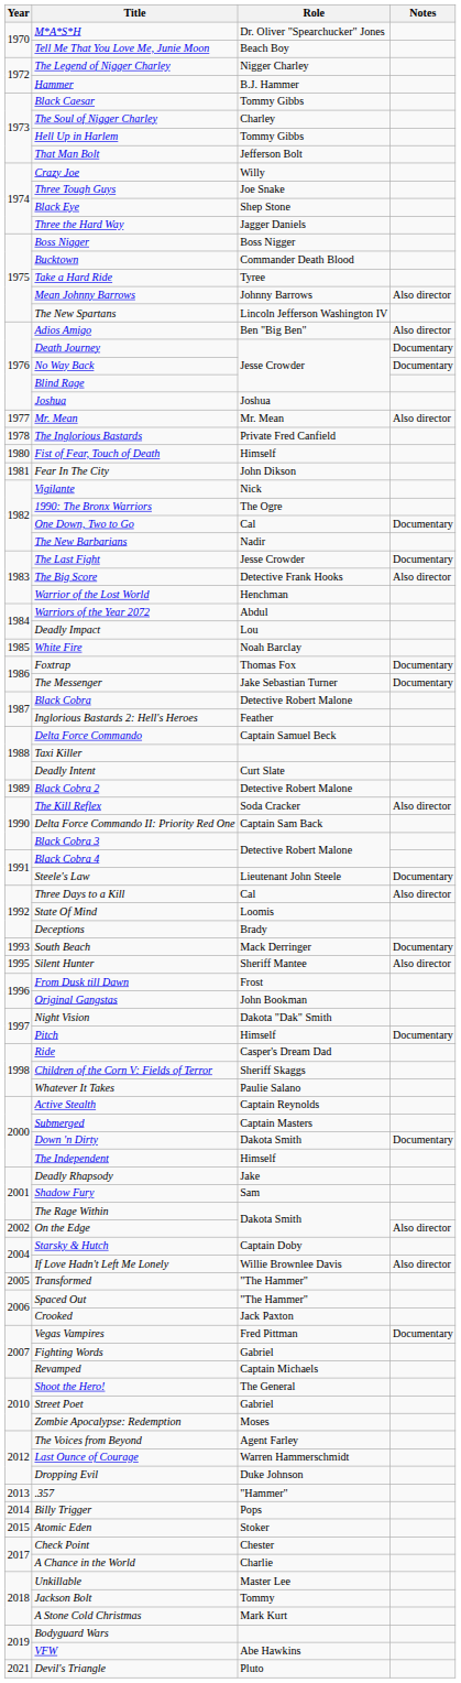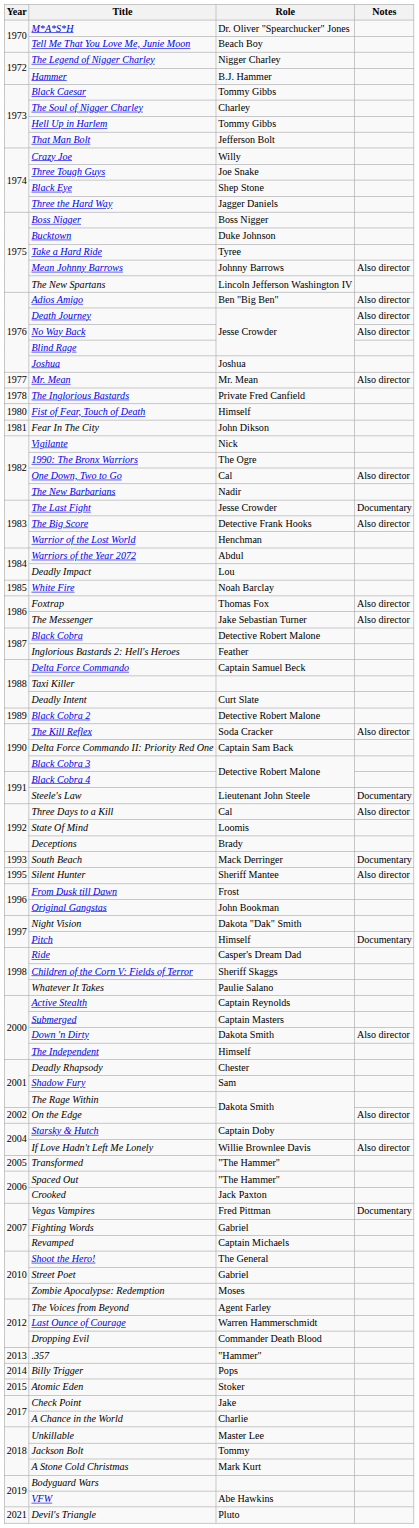 <table class="wikitable sortable">
 <tr>
 <th>Year</th>
 <th>Title</th>
 <th>Role</th>
 <th>Notes</th>
 </tr>
 <tr>
 <td rowspan="2">1970</td>
 <td><em><a href='#'>M*A*S*H</a></em></td>
 <td>Dr. Oliver "Spearchucker" Jones</td>
 <td></td>
 </tr>
 <tr>
 <td><em><a href='#'>Tell Me That You Love Me, Junie Moon</a></em></td>
 <td>Beach Boy</td>
 <td></td>
 </tr>
 <tr>
 <td rowspan="2">1972</td>
 <td><em><a href='#'>The Legend of Nigger Charley</a></em></td>
 <td>Nigger Charley</td>
 <td></td>
 </tr>
 <tr>
 <td><em><a href='#'>Hammer</a></em></td>
 <td>B.J. Hammer</td>
 <td></td>
 </tr>
 <tr>
 <td rowspan="4">1973</td>
 <td><em><a href='#'>Black Caesar</a></em></td>
 <td>Tommy Gibbs</td>
 <td></td>
 </tr>
 <tr>
 <td><em><a href='#'>The Soul of Nigger Charley</a></em></td>
 <td>Charley</td>
 <td></td>
 </tr>
 <tr>
 <td><em><a href='#'>Hell Up in Harlem</a></em></td>
 <td>Tommy Gibbs</td>
 <td></td>
 </tr>
 <tr>
 <td><em><a href='#'>That Man Bolt</a></em></td>
 <td>Jefferson Bolt</td>
 <td></td>
 </tr>
 <tr>
 <td rowspan="4">1974</td>
 <td><em><a href='#'>Crazy Joe</a></em></td>
 <td>Willy</td>
 <td></td>
 </tr>
 <tr>
 <td><em><a href='#'>Three Tough Guys</a></em></td>
 <td>Joe Snake</td>
 <td></td>
 </tr>
 <tr>
 <td><em><a href='#'>Black Eye</a></em></td>
 <td>Shep Stone</td>
 <td></td>
 </tr>
 <tr>
 <td><em><a href='#'>Three the Hard Way</a></em></td>
 <td>Jagger Daniels</td>
 <td></td>
 </tr>
 <tr>
 <td rowspan="5">1975</td>
 <td><em><a href='#'>Boss Nigger</a></em></td>
 <td>Boss Nigger</td>
 <td></td>
 </tr>
 <tr>
 <td><em><a href='#'>Bucktown</a></em></td>
-<td>Commander Death Blood</td>
+<td>Duke Johnson</td>
 <td></td>
 </tr>
 <tr>
 <td><em><a href='#'>Take a Hard Ride</a></em></td>
 <td>Tyree</td>
 <td></td>
 </tr>
 <tr>
 <td><em><a href='#'>Mean Johnny Barrows</a></em></td>
 <td>Johnny Barrows</td>
 <td>Also director</td>
 </tr>
 <tr>
 <td><em>The New Spartans</em></td>
 <td>Lincoln Jefferson Washington IV</td>
 <td></td>
 </tr>
 <tr>
 <td rowspan="5">1976</td>
 <td><em><a href='#'>Adios Amigo</a></em></td>
 <td>Ben "Big Ben"</td>
 <td>Also director</td>
 </tr>
 <tr>
 <td><em><a href='#'>Death Journey</a></em></td>
 <td rowspan="3">Jesse Crowder</td>
-<td>Documentary</td>
+<td>Also director</td>
 </tr>
 <tr>
 <td><em><a href='#'>No Way Back</a></em></td>
-<td>Documentary</td>
+<td>Also director</td>
 </tr>
 <tr>
 <td><em><a href='#'>Blind Rage</a></em></td>
 <td></td>
 </tr>
 <tr>
 <td><em><a href='#'>Joshua</a></em></td>
 <td>Joshua</td>
 <td></td>
 </tr>
 <tr>
 <td>1977</td>
 <td><em><a href='#'>Mr. Mean</a></em></td>
 <td>Mr. Mean</td>
 <td>Also director</td>
 </tr>
 <tr>
 <td>1978</td>
 <td><em><a href='#'>The Inglorious Bastards</a></em></td>
 <td>Private Fred Canfield</td>
 <td></td>
 </tr>
 <tr>
 <td>1980</td>
 <td><em><a href='#'>Fist of Fear, Touch of Death</a></em></td>
 <td>Himself</td>
 <td></td>
 </tr>
 <tr>
 <td>1981</td>
 <td><em>Fear In The City</em></td>
 <td>John Dikson</td>
 <td></td>
 </tr>
 <tr>
 <td rowspan="4">1982</td>
 <td><em><a href='#'>Vigilante</a></em></td>
 <td>Nick</td>
 <td></td>
 </tr>
 <tr>
 <td><em><a href='#'>1990: The Bronx Warriors</a></em></td>
 <td>The Ogre</td>
 <td></td>
 </tr>
 <tr>
 <td><em><a href='#'>One Down, Two to Go</a></em></td>
 <td>Cal</td>
-<td>Documentary</td>
+<td>Also director</td>
 </tr>
 <tr>
 <td><em><a href='#'>The New Barbarians</a></em></td>
 <td>Nadir</td>
 <td></td>
 </tr>
 <tr>
 <td rowspan="3">1983</td>
 <td><em><a href='#'>The Last Fight</a></em></td>
 <td>Jesse Crowder</td>
 <td>Documentary</td>
 </tr>
 <tr>
 <td><em><a href='#'>The Big Score</a></em></td>
 <td>Detective Frank Hooks</td>
 <td>Also director</td>
 </tr>
 <tr>
 <td><em><a href='#'>Warrior of the Lost World</a></em></td>
 <td>Henchman</td>
 <td></td>
 </tr>
 <tr>
 <td rowspan="2">1984</td>
 <td><em><a href='#'>Warriors of the Year 2072</a></em></td>
 <td>Abdul</td>
 <td></td>
 </tr>
 <tr>
 <td><em>Deadly Impact</em></td>
 <td>Lou</td>
 <td></td>
 </tr>
 <tr>
 <td>1985</td>
 <td><em><a href='#'>White Fire</a></em></td>
 <td>Noah Barclay</td>
 <td></td>
 </tr>
 <tr>
 <td rowspan="2">1986</td>
 <td><em>Foxtrap</em></td>
 <td>Thomas Fox</td>
-<td>Documentary</td>
+<td>Also director</td>
 </tr>
 <tr>
 <td><em>The Messenger</em></td>
 <td>Jake Sebastian Turner</td>
-<td>Documentary</td>
+<td>Also director</td>
 </tr>
 <tr>
 <td rowspan="2">1987</td>
 <td><em><a href='#'>Black Cobra</a></em></td>
 <td>Detective Robert Malone</td>
 <td></td>
 </tr>
 <tr>
 <td><em>Inglorious Bastards 2: Hell's Heroes</em></td>
 <td>Feather</td>
 <td></td>
 </tr>
 <tr>
 <td rowspan="3">1988</td>
 <td><em><a href='#'>Delta Force Commando</a></em></td>
 <td>Captain Samuel Beck</td>
 <td></td>
 </tr>
 <tr>
 <td><em>Taxi Killer</em></td>
 <td></td>
 <td></td>
 </tr>
 <tr>
 <td><em>Deadly Intent</em></td>
 <td>Curt Slate</td>
 <td></td>
 </tr>
 <tr>
 <td>1989</td>
 <td><em><a href='#'>Black Cobra 2</a></em></td>
 <td>Detective Robert Malone</td>
 <td></td>
 </tr>
 <tr>
 <td rowspan="3">1990</td>
 <td><em><a href='#'>The Kill Reflex</a></em></td>
 <td>Soda Cracker</td>
 <td>Also director</td>
 </tr>
 <tr>
 <td><em>Delta Force Commando II: Priority Red One</em></td>
 <td>Captain Sam Back</td>
 <td></td>
 </tr>
 <tr>
 <td><em><a href='#'>Black Cobra 3</a></em></td>
 <td rowspan="2">Detective Robert Malone</td>
 <td></td>
 </tr>
 <tr>
 <td rowspan="2">1991</td>
 <td><em><a href='#'>Black Cobra 4</a></em></td>
 <td></td>
 </tr>
 <tr>
 <td><em>Steele's Law</em></td>
 <td>Lieutenant John Steele</td>
 <td>Documentary</td>
 </tr>
 <tr>
 <td rowspan="3">1992</td>
 <td><em>Three Days to a Kill</em></td>
 <td>Cal</td>
 <td>Also director</td>
 </tr>
 <tr>
 <td><em>State Of Mind</em></td>
 <td>Loomis</td>
 <td></td>
 </tr>
 <tr>
 <td><em>Deceptions</em></td>
 <td>Brady</td>
 <td></td>
 </tr>
 <tr>
 <td>1993</td>
 <td><em>South Beach</em></td>
 <td>Mack Derringer</td>
 <td>Documentary</td>
 </tr>
 <tr>
 <td>1995</td>
 <td><em>Silent Hunter</em></td>
 <td>Sheriff Mantee</td>
 <td>Also director</td>
 </tr>
 <tr>
 <td rowspan="2">1996</td>
 <td><em><a href='#'>From Dusk till Dawn</a></em></td>
 <td>Frost</td>
 <td></td>
 </tr>
 <tr>
 <td><em><a href='#'>Original Gangstas</a></em></td>
 <td>John Bookman</td>
 <td></td>
 </tr>
 <tr>
 <td rowspan="2">1997</td>
 <td><em>Night Vision</em></td>
 <td>Dakota "Dak" Smith</td>
 <td></td>
 </tr>
 <tr>
 <td><em><a href='#'>Pitch</a></em></td>
 <td>Himself</td>
 <td>Documentary</td>
 </tr>
 <tr>
 <td rowspan="3">1998</td>
 <td><em><a href='#'>Ride</a></em></td>
 <td>Casper's Dream Dad</td>
 <td></td>
 </tr>
 <tr>
 <td><em><a href='#'>Children of the Corn V: Fields of Terror</a></em></td>
 <td>Sheriff Skaggs</td>
 <td></td>
 </tr>
 <tr>
 <td><em>Whatever It Takes</em></td>
 <td>Paulie Salano</td>
 <td></td>
 </tr>
 <tr>
 <td rowspan="4">2000</td>
 <td><em><a href='#'>Active Stealth</a></em></td>
 <td>Captain Reynolds</td>
 <td></td>
 </tr>
 <tr>
 <td><em><a href='#'>Submerged</a></em></td>
 <td>Captain Masters</td>
 <td></td>
 </tr>
 <tr>
 <td><em><a href='#'>Down 'n Dirty</a></em></td>
 <td>Dakota Smith</td>
-<td>Documentary</td>
+<td>Also director</td>
 </tr>
 <tr>
 <td><em><a href='#'>The Independent</a></em></td>
 <td>Himself</td>
 <td></td>
 </tr>
 <tr>
 <td rowspan="3">2001</td>
 <td><em>Deadly Rhapsody</em></td>
-<td>Jake</td>
+<td>Chester</td>
 <td></td>
 </tr>
 <tr>
 <td><em><a href='#'>Shadow Fury</a></em></td>
 <td>Sam</td>
 <td></td>
 </tr>
 <tr>
 <td><em>The Rage Within</em></td>
 <td rowspan=2>Dakota Smith</td>
 <td></td>
 </tr>
 <tr>
 <td>2002</td>
 <td><em>On the Edge</em></td>
 <td>Also director</td>
 </tr>
 <tr>
 <td rowspan="2">2004</td>
 <td><em><a href='#'>Starsky & Hutch</a></em></td>
 <td>Captain Doby</td>
 <td></td>
 </tr>
 <tr>
 <td><em>If Love Hadn't Left Me Lonely</em></td>
 <td>Willie Brownlee Davis</td>
 <td>Also director</td>
 </tr>
 <tr>
 <td>2005</td>
 <td><em>Transformed</em></td>
 <td>"The Hammer"</td>
 <td></td>
 </tr>
 <tr>
 <td rowspan="2">2006</td>
 <td><em>Spaced Out</em></td>
 <td>"The Hammer"</td>
 <td></td>
 </tr>
 <tr>
 <td><em>Crooked</em></td>
 <td>Jack Paxton</td>
 <td></td>
 </tr>
 <tr>
 <td rowspan="3">2007</td>
 <td><em>Vegas Vampires</em></td>
 <td>Fred Pittman</td>
 <td>Documentary</td>
 </tr>
 <tr>
 <td><em>Fighting Words</em></td>
 <td>Gabriel</td>
 <td></td>
 </tr>
 <tr>
 <td><em>Revamped</em></td>
 <td>Captain Michaels</td>
 <td></td>
 </tr>
 <tr>
 <td rowspan="3">2010</td>
 <td><em><a href='#'>Shoot the Hero!</a></em></td>
 <td>The General</td>
 <td></td>
 </tr>
 <tr>
 <td><em>Street Poet</em></td>
 <td>Gabriel</td>
 <td></td>
 </tr>
 <tr>
 <td><em>Zombie Apocalypse: Redemption</em></td>
 <td>Moses</td>
 <td></td>
 </tr>
 <tr>
 <td rowspan="3">2012</td>
 <td><em>The Voices from Beyond</em></td>
 <td>Agent Farley</td>
 <td></td>
 </tr>
 <tr>
 <td><em><a href='#'>Last Ounce of Courage</a></em></td>
 <td>Warren Hammerschmidt</td>
 <td></td>
 </tr>
 <tr>
 <td><em>Dropping Evil</em></td>
-<td>Duke Johnson</td>
+<td>Commander Death Blood</td>
 <td></td>
 </tr>
 <tr>
 <td>2013</td>
 <td><em>.357</em></td>
 <td>"Hammer"</td>
 <td></td>
 </tr>
 <tr>
 <td>2014</td>
 <td><em>Billy Trigger</em></td>
 <td>Pops</td>
 <td></td>
 </tr>
 <tr>
 <td>2015</td>
 <td><em>Atomic Eden</em></td>
 <td>Stoker</td>
 <td></td>
 </tr>
 <tr>
 <td rowspan="2">2017</td>
 <td><em>Check Point</em></td>
-<td>Chester</td>
+<td>Jake</td>
 <td></td>
 </tr>
 <tr>
 <td><em>A Chance in the World</em></td>
 <td>Charlie</td>
 <td></td>
 </tr>
 <tr>
 <td rowspan="3">2018</td>
 <td><em>Unkillable</em></td>
 <td>Master Lee</td>
 <td></td>
 </tr>
 <tr>
 <td><em>Jackson Bolt</em></td>
 <td>Tommy</td>
 <td></td>
 </tr>
 <tr>
 <td><em>A Stone Cold Christmas</em></td>
 <td>Mark Kurt</td>
 <td></td>
 </tr>
 <tr>
 <td rowspan="2">2019</td>
 <td><em>Bodyguard Wars</em></td>
 <td></td>
 <td></td>
 </tr>
 <tr>
 <td><em><a href='#'>VFW</a></em></td>
 <td>Abe Hawkins</td>
 <td></td>
 </tr>
 <tr>
 <td>2021</td>
 <td><em>Devil's Triangle</em></td>
 <td>Pluto</td>
 <td></td>
 </tr>
 </table>
